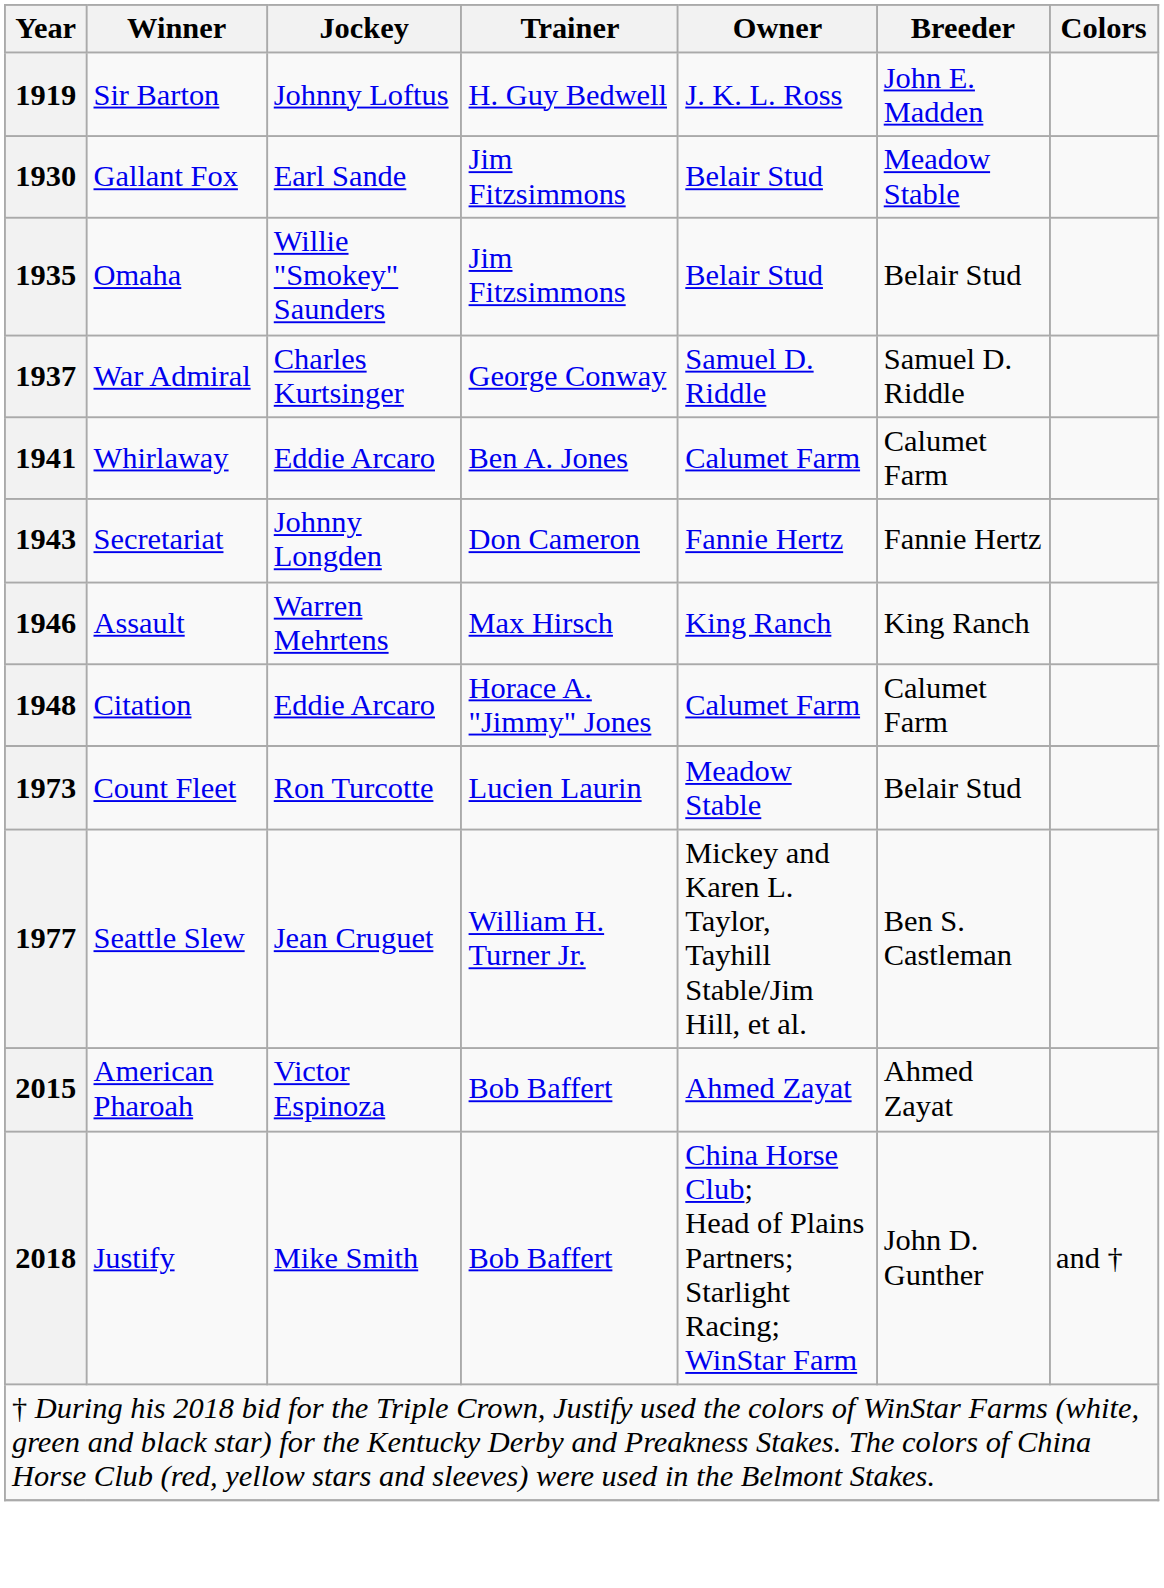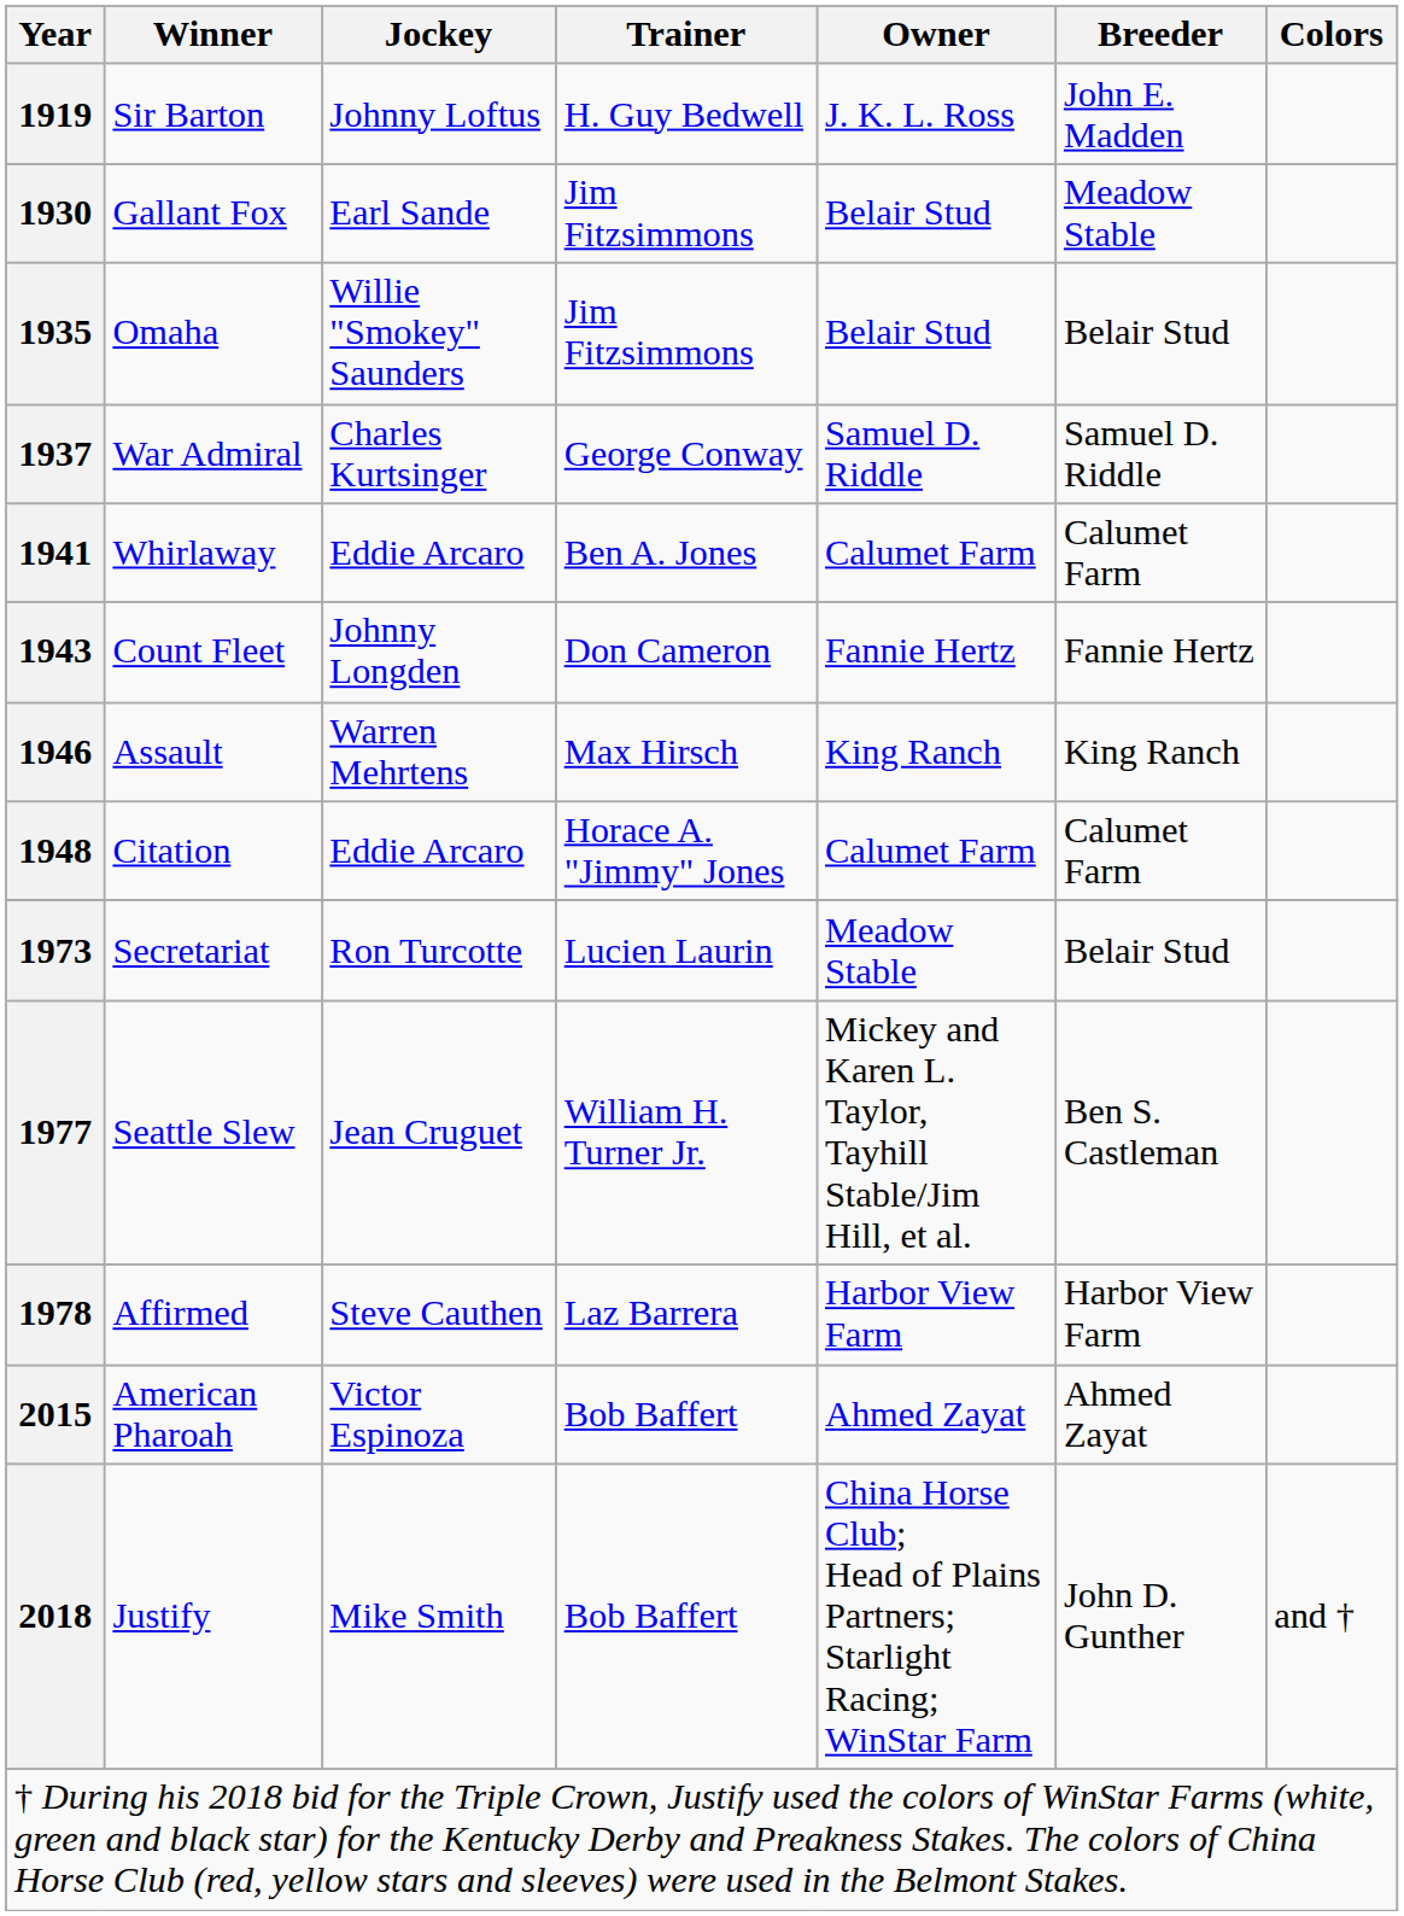 <table class="wikitable sortable">
 <tr>
 <th scope="col">Year</th>
 <th scope="col">Winner</th>
 <th scope="col">Jockey</th>
 <th scope="col">Trainer</th>
 <th scope="col">Owner</th>
 <th scope="col">Breeder</th>
 <th scope="col" class="unsortable">Colors</th>
 </tr>
 <tr>
 <th scope="row">1919</th>
 <td><a href='#'>Sir Barton</a></td>
 <td><a href='#'>Johnny Loftus</a></td>
 <td><a href='#'>H. Guy Bedwell</a></td>
 <td><a href='#'>J. K. L. Ross</a></td>
 <td><a href='#'>John E. Madden</a></td>
 <td></td>
 </tr>
 <tr>
 <th scope="row">1930</th>
 <td><a href='#'>Gallant Fox</a></td>
 <td><a href='#'>Earl Sande</a></td>
 <td><a href='#'>Jim Fitzsimmons</a></td>
 <td><a href='#'>Belair Stud</a></td>
 <td><a href='#'>Meadow Stable</a></td>
 <td></td>
 </tr>
 <tr>
 <th scope="row">1935</th>
 <td><a href='#'>Omaha</a></td>
 <td><a href='#'>Willie "Smokey" Saunders</a></td>
 <td><a href='#'>Jim Fitzsimmons</a></td>
 <td><a href='#'>Belair Stud</a></td>
 <td>Belair Stud</td>
 <td></td>
 </tr>
 <tr>
 <th scope="row">1937</th>
 <td><a href='#'>War Admiral</a></td>
 <td><a href='#'>Charles Kurtsinger</a></td>
 <td><a href='#'>George Conway</a></td>
 <td><a href='#'>Samuel D. Riddle</a></td>
 <td>Samuel D. Riddle</td>
 <td></td>
 </tr>
 <tr>
 <th scope="row">1941</th>
 <td><a href='#'>Whirlaway</a></td>
 <td><a href='#'>Eddie Arcaro</a></td>
 <td><a href='#'>Ben A. Jones</a></td>
 <td><a href='#'>Calumet Farm</a></td>
 <td>Calumet Farm</td>
 <td></td>
 </tr>
 <tr>
 <th scope="row">1943</th>
-<td><a href='#'>Secretariat</a></td>
+<td><a href='#'>Count Fleet</a></td>
 <td><a href='#'>Johnny Longden</a></td>
 <td><a href='#'>Don Cameron</a></td>
 <td><a href='#'>Fannie Hertz</a></td>
 <td>Fannie Hertz</td>
 <td></td>
 </tr>
 <tr>
 <th scope="row">1946</th>
 <td><a href='#'>Assault</a></td>
 <td><a href='#'>Warren Mehrtens</a></td>
 <td><a href='#'>Max Hirsch</a></td>
 <td><a href='#'>King Ranch</a></td>
 <td>King Ranch</td>
 <td></td>
 </tr>
 <tr>
 <th scope="row">1948</th>
 <td><a href='#'>Citation</a></td>
 <td><a href='#'>Eddie Arcaro</a></td>
 <td><a href='#'>Horace A. "Jimmy" Jones</a></td>
 <td><a href='#'>Calumet Farm</a></td>
 <td>Calumet Farm</td>
 <td></td>
 </tr>
 <tr>
 </tr>
 <tr>
 <th scope="row">1973</th>
-<td><a href='#'>Count Fleet</a></td>
+<td><a href='#'>Secretariat</a></td>
 <td><a href='#'>Ron Turcotte</a></td>
 <td><a href='#'>Lucien Laurin</a></td>
 <td><a href='#'>Meadow Stable</a></td>
 <td>Belair Stud</td>
 <td></td>
 </tr>
 <tr>
 <th scope="row">1977</th>
 <td><a href='#'>Seattle Slew</a></td>
 <td><a href='#'>Jean Cruguet</a></td>
 <td><a href='#'>William H. Turner Jr.</a></td>
 <td>Mickey and Karen L. Taylor,<br>Tayhill Stable/Jim Hill, et al.</td>
 <td>Ben S. Castleman</td>
+<td></td>
+</tr>
+<tr>
+<th scope="row">1978</th>
+<td><a href='#'>Affirmed</a></td>
+<td><a href='#'>Steve Cauthen</a></td>
+<td><a href='#'>Laz Barrera</a></td>
+<td><a href='#'>Harbor View Farm</a></td>
+<td>Harbor View Farm</td>
 <td></td>
 </tr>
 <tr>
 <th scope="row">2015</th>
 <td><a href='#'>American Pharoah</a></td>
 <td><a href='#'>Victor Espinoza</a></td>
 <td><a href='#'>Bob Baffert</a></td>
 <td><a href='#'>Ahmed Zayat</a></td>
 <td>Ahmed Zayat</td>
 <td></td>
 </tr>
 <tr>
 <th scope="row">2018</th>
 <td><a href='#'>Justify</a></td>
 <td><a href='#'>Mike Smith</a></td>
 <td><a href='#'>Bob Baffert</a></td>
 <td><a href='#'>China Horse Club</a>;<br>Head of Plains Partners;<br>Starlight Racing;<br><a href='#'>WinStar Farm</a></td>
 <td>John D. Gunther</td>
 <td> and  †</td>
 </tr>
 <tr>
 <td colspan="7">† <em>During his 2018 bid for the Triple Crown, Justify used the colors of WinStar Farms (white, green and black star) for the Kentucky Derby and Preakness Stakes. The colors of China Horse Club (red, yellow stars and sleeves) were used in the Belmont Stakes.</em></td>
 </tr>
 <tr>
 </tr>
 </table>
